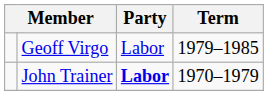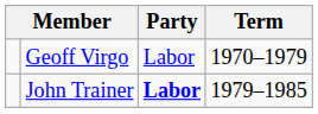 <table class="wikitable">
 <tr>
 <th colspan="2">Member</th>
 <th>Party</th>
 <th>Term</th>
 </tr>
 <tr>
 <td> </td>
 <td><a href='#'>Geoff Virgo</a></td>
 <td><a href='#'>Labor</a></td>
-<td>1979–1985</td>
+<td>1970–1979</td>
 </tr>
 <tr>
 <td> </td>
 <td><a href='#'>John Trainer</a></td>
 <td><strong><a href='#'>Labor</a></strong></td>
-<td>1970–1979</td>
+<td>1979–1985</td>
 </tr>
 <tr>
 </tr>
 </table>
